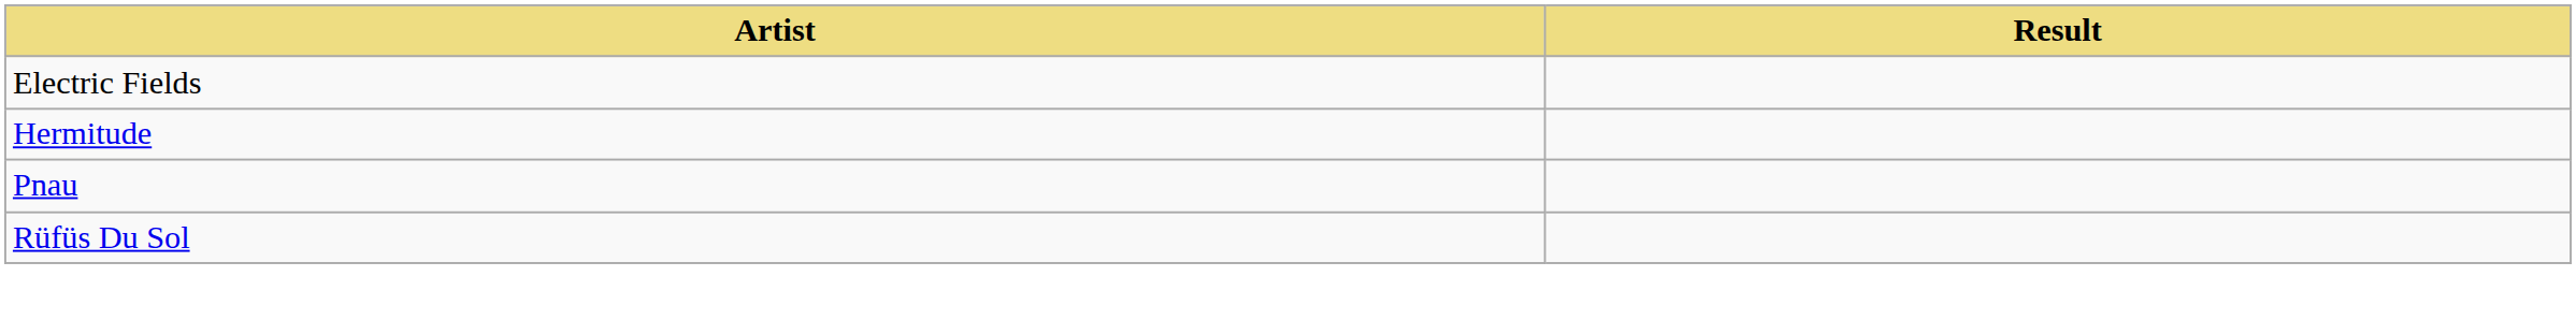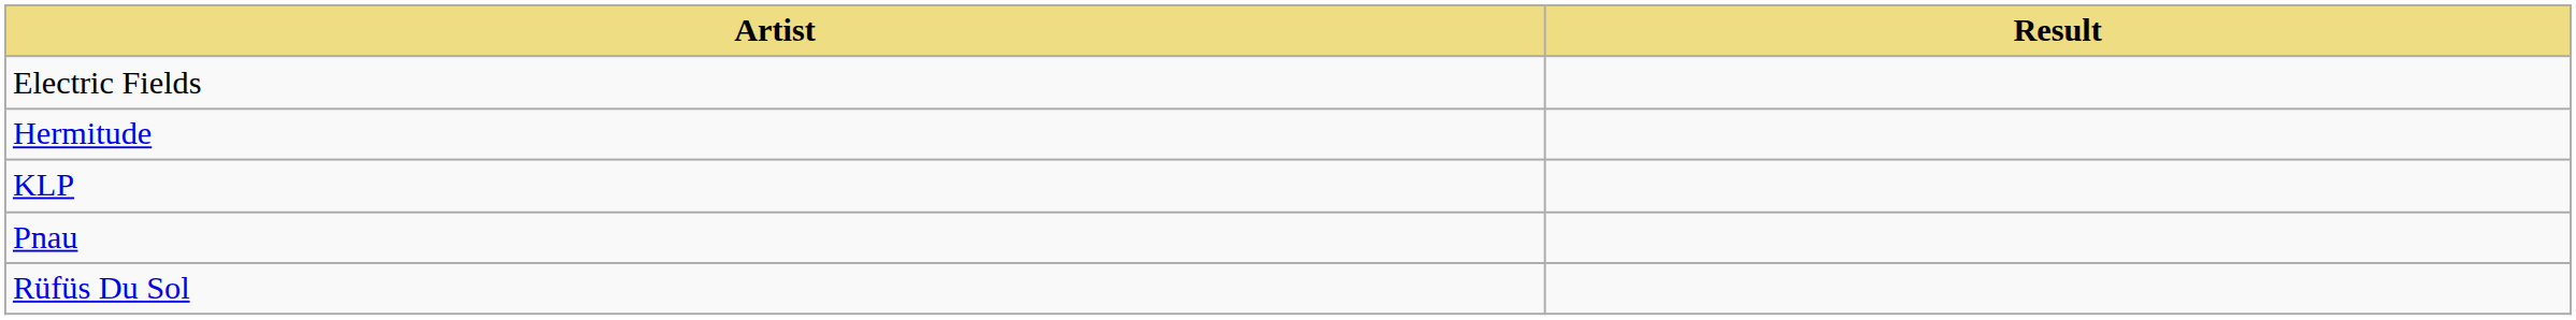 <table class="wikitable" width=100%>
 <tr>
 <th style="width:15%;background:#EEDD82;">Artist</th>
 <th style="width:10%;background:#EEDD82;">Result</th>
 </tr>
 <tr>
 <td>Electric Fields</td>
 <td></td>
 </tr>
 <tr>
 <td><a href='#'>Hermitude</a></td>
 <td></td>
 </tr>
 <tr>
+<td><a href='#'>KLP</a></td>
+<td></td>
+</tr>
+<tr>
 <td><a href='#'>Pnau</a></td>
 <td></td>
 </tr>
 <tr>
 <td><a href='#'>Rüfüs Du Sol</a></td>
 <td></td>
 </tr>
 </table>
